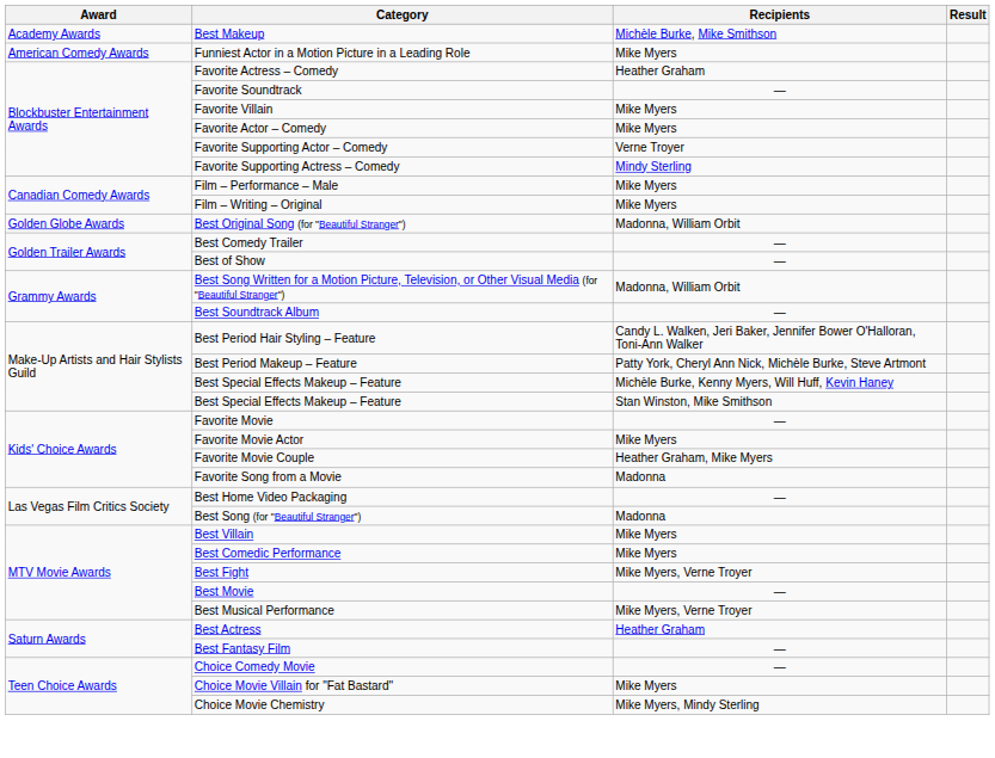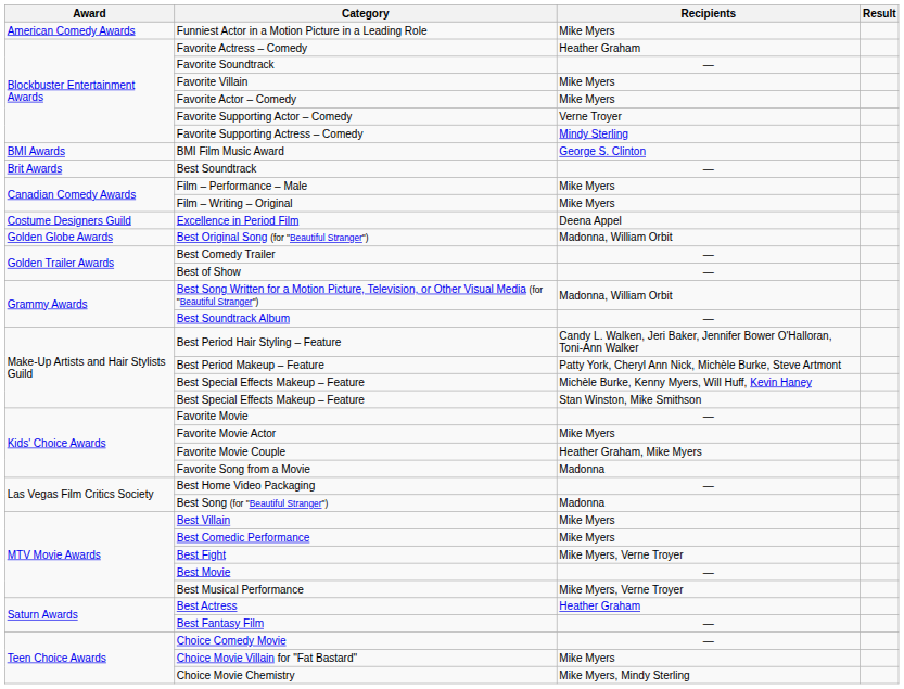 <table class="wikitable" style="font-size: 95%;">
 <tr bgcolor="#CCCCCC" align="center">
 <th>Award</th>
 <th>Category</th>
 <th>Recipients</th>
 <th>Result</th>
-</tr>
-<tr>
-<td><a href='#'>Academy Awards</a></td>
-<td><a href='#'>Best Makeup</a></td>
-<td><a href='#'>Michèle Burke</a>, <a href='#'>Mike Smithson</a></td>
-<td></td>
 </tr>
 <tr>
 <td><a href='#'>American Comedy Awards</a></td>
 <td>Funniest Actor in a Motion Picture in a Leading Role</td>
 <td>Mike Myers</td>
 <td></td>
 </tr>
 <tr>
 <td rowspan=6><a href='#'>Blockbuster Entertainment Awards</a></td>
 <td>Favorite Actress – Comedy</td>
 <td>Heather Graham</td>
 <td></td>
 </tr>
 <tr>
 <td>Favorite Soundtrack</td>
 <td align="center">—</td>
 <td></td>
 </tr>
 <tr>
 <td>Favorite Villain</td>
 <td>Mike Myers</td>
 <td></td>
 </tr>
 <tr>
 <td>Favorite Actor – Comedy</td>
 <td>Mike Myers</td>
 <td></td>
 </tr>
 <tr>
 <td>Favorite Supporting Actor – Comedy</td>
 <td>Verne Troyer</td>
 <td></td>
 </tr>
 <tr>
 <td>Favorite Supporting Actress – Comedy</td>
 <td><a href='#'>Mindy Sterling</a></td>
 <td></td>
 </tr>
 <tr>
+<td><a href='#'>BMI Awards</a></td>
+<td>BMI Film Music Award</td>
+<td><a href='#'>George S. Clinton</a></td>
+<td></td>
+</tr>
+<tr>
+<td><a href='#'>Brit Awards</a></td>
+<td>Best Soundtrack</td>
+<td align="center">—</td>
+<td></td>
+</tr>
+<tr>
 <td rowspan=2><a href='#'>Canadian Comedy Awards</a></td>
 <td>Film – Performance – Male</td>
 <td>Mike Myers</td>
 <td></td>
 </tr>
 <tr>
 <td>Film – Writing – Original</td>
 <td>Mike Myers</td>
+<td></td>
+</tr>
+<tr>
+<td><a href='#'>Costume Designers Guild</a></td>
+<td><a href='#'>Excellence in Period Film</a></td>
+<td>Deena Appel</td>
 <td></td>
 </tr>
 <tr>
 <td><a href='#'>Golden Globe Awards</a></td>
 <td><a href='#'>Best Original Song</a> <small>(for "<a href='#'>Beautiful Stranger</a>")</small></td>
 <td>Madonna, William Orbit</td>
 <td></td>
 </tr>
 <tr>
 <td rowspan=2><a href='#'>Golden Trailer Awards</a></td>
 <td>Best Comedy Trailer</td>
 <td align="center">—</td>
 <td></td>
 </tr>
 <tr>
 <td>Best of Show</td>
 <td align="center">—</td>
 <td></td>
 </tr>
 <tr>
 <td rowspan=2><a href='#'>Grammy Awards</a></td>
 <td><a href='#'>Best Song Written for a Motion Picture, Television, or Other Visual Media</a> <small>(for "<a href='#'>Beautiful Stranger</a>")</small></td>
 <td>Madonna, William Orbit</td>
 <td></td>
 </tr>
 <tr>
 <td><a href='#'>Best Soundtrack Album</a></td>
 <td align="center">—</td>
 <td></td>
 </tr>
 <tr>
 <td rowspan=4>Make-Up Artists and Hair Stylists Guild</td>
 <td>Best Period Hair Styling – Feature</td>
 <td>Candy L. Walken, Jeri Baker, Jennifer Bower O'Halloran, Toni-Ann Walker</td>
 <td></td>
 </tr>
 <tr>
 <td>Best Period Makeup – Feature</td>
 <td>Patty York, Cheryl Ann Nick, Michèle Burke, Steve Artmont</td>
 <td></td>
 </tr>
 <tr>
 <td>Best Special Effects Makeup – Feature</td>
 <td>Michèle Burke, Kenny Myers, Will Huff, <a href='#'>Kevin Haney</a></td>
 <td></td>
 </tr>
 <tr>
 <td>Best Special Effects Makeup – Feature</td>
 <td>Stan Winston, Mike Smithson</td>
 <td></td>
 </tr>
 <tr>
 <td rowspan=4><a href='#'>Kids' Choice Awards</a></td>
 <td>Favorite Movie</td>
 <td align="center">—</td>
 <td></td>
 </tr>
 <tr>
 <td>Favorite Movie Actor</td>
 <td>Mike Myers</td>
 <td></td>
 </tr>
 <tr>
 <td>Favorite Movie Couple</td>
 <td>Heather Graham, Mike Myers</td>
 <td></td>
 </tr>
 <tr>
 <td>Favorite Song from a Movie</td>
 <td>Madonna</td>
 <td></td>
 </tr>
 <tr>
 <td rowspan=2>Las Vegas Film Critics Society</td>
 <td>Best Home Video Packaging</td>
 <td align="center">—</td>
 <td></td>
 </tr>
 <tr>
 <td>Best Song <small>(for "<a href='#'>Beautiful Stranger</a>")</small></td>
 <td>Madonna</td>
 <td></td>
 </tr>
 <tr>
 <td rowspan=5><a href='#'>MTV Movie Awards</a></td>
 <td><a href='#'>Best Villain</a></td>
 <td>Mike Myers</td>
 <td></td>
 </tr>
 <tr>
 <td><a href='#'>Best Comedic Performance</a></td>
 <td>Mike Myers</td>
 <td></td>
 </tr>
 <tr>
 <td><a href='#'>Best Fight</a></td>
 <td>Mike Myers, Verne Troyer</td>
 <td></td>
 </tr>
 <tr>
 <td><a href='#'>Best Movie</a></td>
 <td align="center">—</td>
 <td></td>
 </tr>
 <tr>
 <td>Best Musical Performance</td>
 <td>Mike Myers, Verne Troyer</td>
 <td></td>
 </tr>
 <tr>
 <td rowspan=2><a href='#'>Saturn Awards</a></td>
 <td><a href='#'>Best Actress</a></td>
 <td><a href='#'>Heather Graham</a></td>
 <td></td>
 </tr>
 <tr>
 <td><a href='#'>Best Fantasy Film</a></td>
 <td align="center">—</td>
 <td></td>
 </tr>
 <tr>
 <td rowspan="3"><a href='#'>Teen Choice Awards</a></td>
 <td><a href='#'>Choice Comedy Movie</a></td>
 <td align="center">—</td>
 <td></td>
 </tr>
 <tr>
 <td><a href='#'>Choice Movie Villain</a> for "Fat Bastard"</td>
 <td>Mike Myers</td>
 <td></td>
 </tr>
 <tr>
 <td>Choice Movie Chemistry</td>
 <td>Mike Myers, Mindy Sterling</td>
 <td></td>
 </tr>
 </table>
